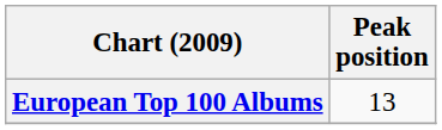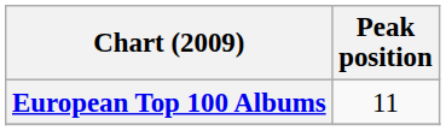 <table class="wikitable sortable plainrowheaders">
 <tr>
 <th scope="col">Chart (2009)</th>
 <th scope="col">Peak<br>position</th>
 </tr>
 <tr>
 <th scope="row"><a href='#'>European Top 100 Albums</a></th>
-<td align="center">13</td>
+<td align="center">11</td>
 </tr>
 <tr>
 </tr>
 <tr>
 </tr>
 <tr>
 </tr>
 </table>
